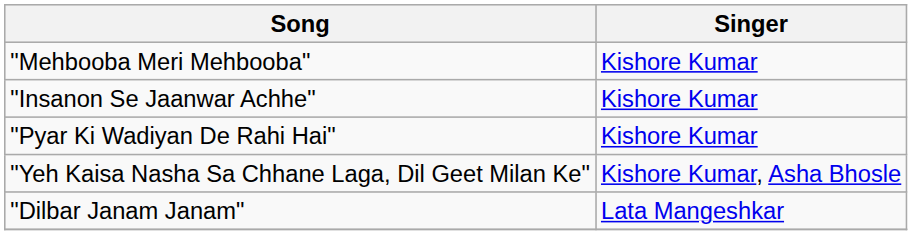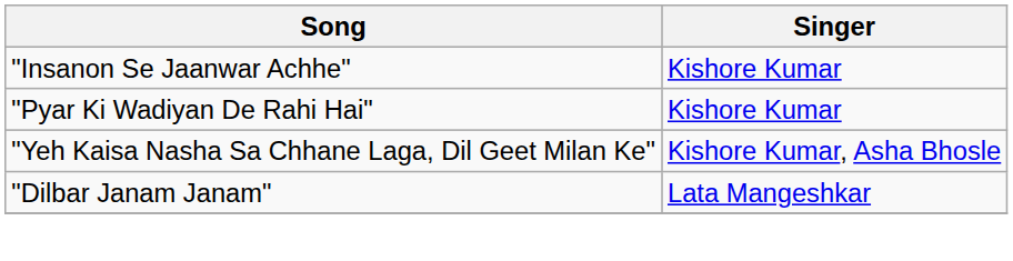 <table class="wikitable" style="font-size:95%;">
 <tr>
 <th>Song</th>
 <th>Singer</th>
-</tr>
-<tr>
-<td>"Mehbooba Meri Mehbooba"</td>
-<td><a href='#'>Kishore Kumar</a></td>
 </tr>
 <tr>
 <td>"Insanon Se Jaanwar Achhe"</td>
 <td><a href='#'>Kishore Kumar</a></td>
 </tr>
 <tr>
 <td>"Pyar Ki Wadiyan De Rahi Hai"</td>
 <td><a href='#'>Kishore Kumar</a></td>
 </tr>
 <tr>
 <td>"Yeh Kaisa Nasha Sa Chhane Laga, Dil Geet Milan Ke"</td>
 <td><a href='#'>Kishore Kumar</a>, <a href='#'>Asha Bhosle</a></td>
 </tr>
 <tr>
 <td>"Dilbar Janam Janam"</td>
 <td><a href='#'>Lata Mangeshkar</a></td>
 </tr>
 <tr>
 </tr>
 </table>
